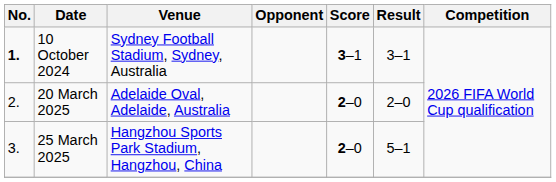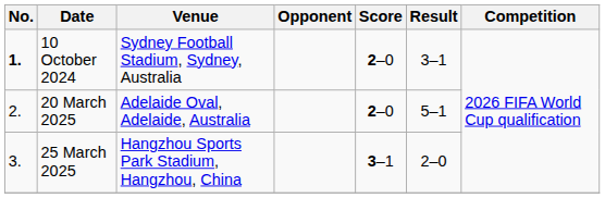 <table class="wikitable">
 <tr>
 <th>No.</th>
 <th>Date</th>
 <th>Venue</th>
 <th>Opponent</th>
 <th>Score</th>
 <th>Result</th>
 <th>Competition</th>
 </tr>
 <tr>
 <td><strong>1.</strong></td>
 <td>10 October 2024</td>
 <td><a href='#'>Sydney Football Stadium</a>, <a href='#'>Sydney</a>, Australia</td>
 <td></td>
-<td align=center><strong>3</strong>–1</td>
+<td align=center><strong>2</strong>–0</td>
 <td align=center>3–1</td>
 <td rowspan=3><a href='#'>2026 FIFA World Cup qualification</a></td>
 </tr>
 <tr>
 <td>2.</td>
 <td>20 March 2025</td>
 <td><a href='#'>Adelaide Oval</a>, <a href='#'>Adelaide</a>, <a href='#'>Australia</a></td>
 <td></td>
 <td align=center><strong>2</strong>–0</td>
-<td align=center>2–0</td>
+<td align=center>5–1</td>
 </tr>
 <tr>
 <td>3.</td>
 <td>25 March 2025</td>
 <td><a href='#'>Hangzhou Sports Park Stadium</a>, <a href='#'>Hangzhou</a>, <a href='#'>China</a></td>
 <td></td>
-<td align=center><strong>2</strong>–0</td>
-<td align=center>5–1</td>
+<td align=center><strong>3</strong>–1</td>
+<td align=center>2–0</td>
 </tr>
 <tr>
 </tr>
 </table>
